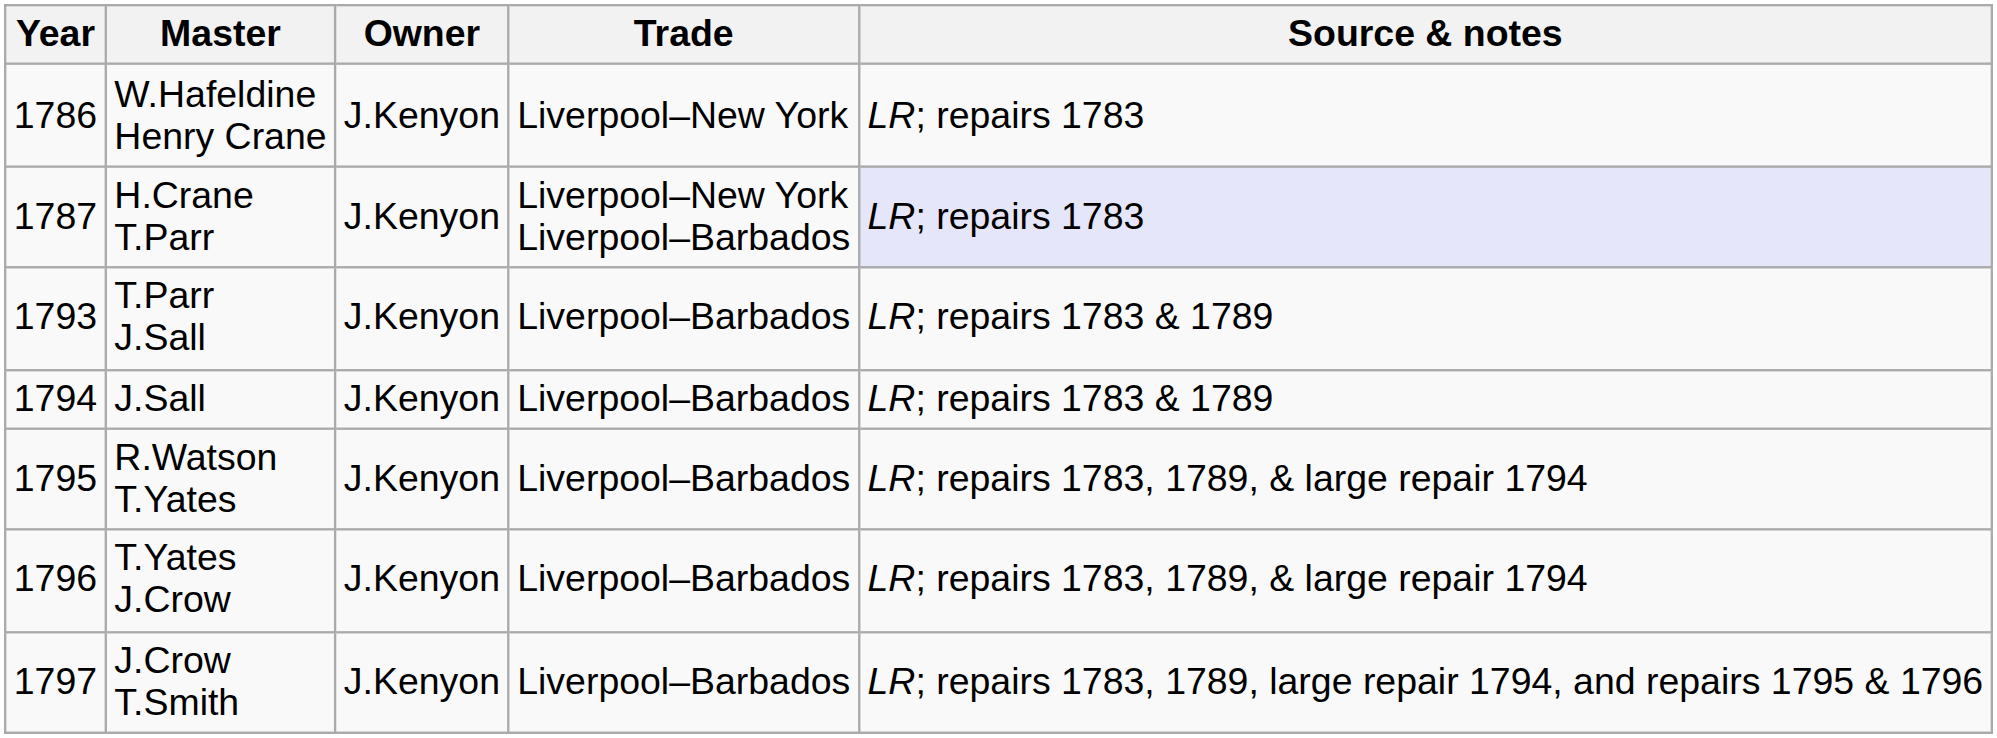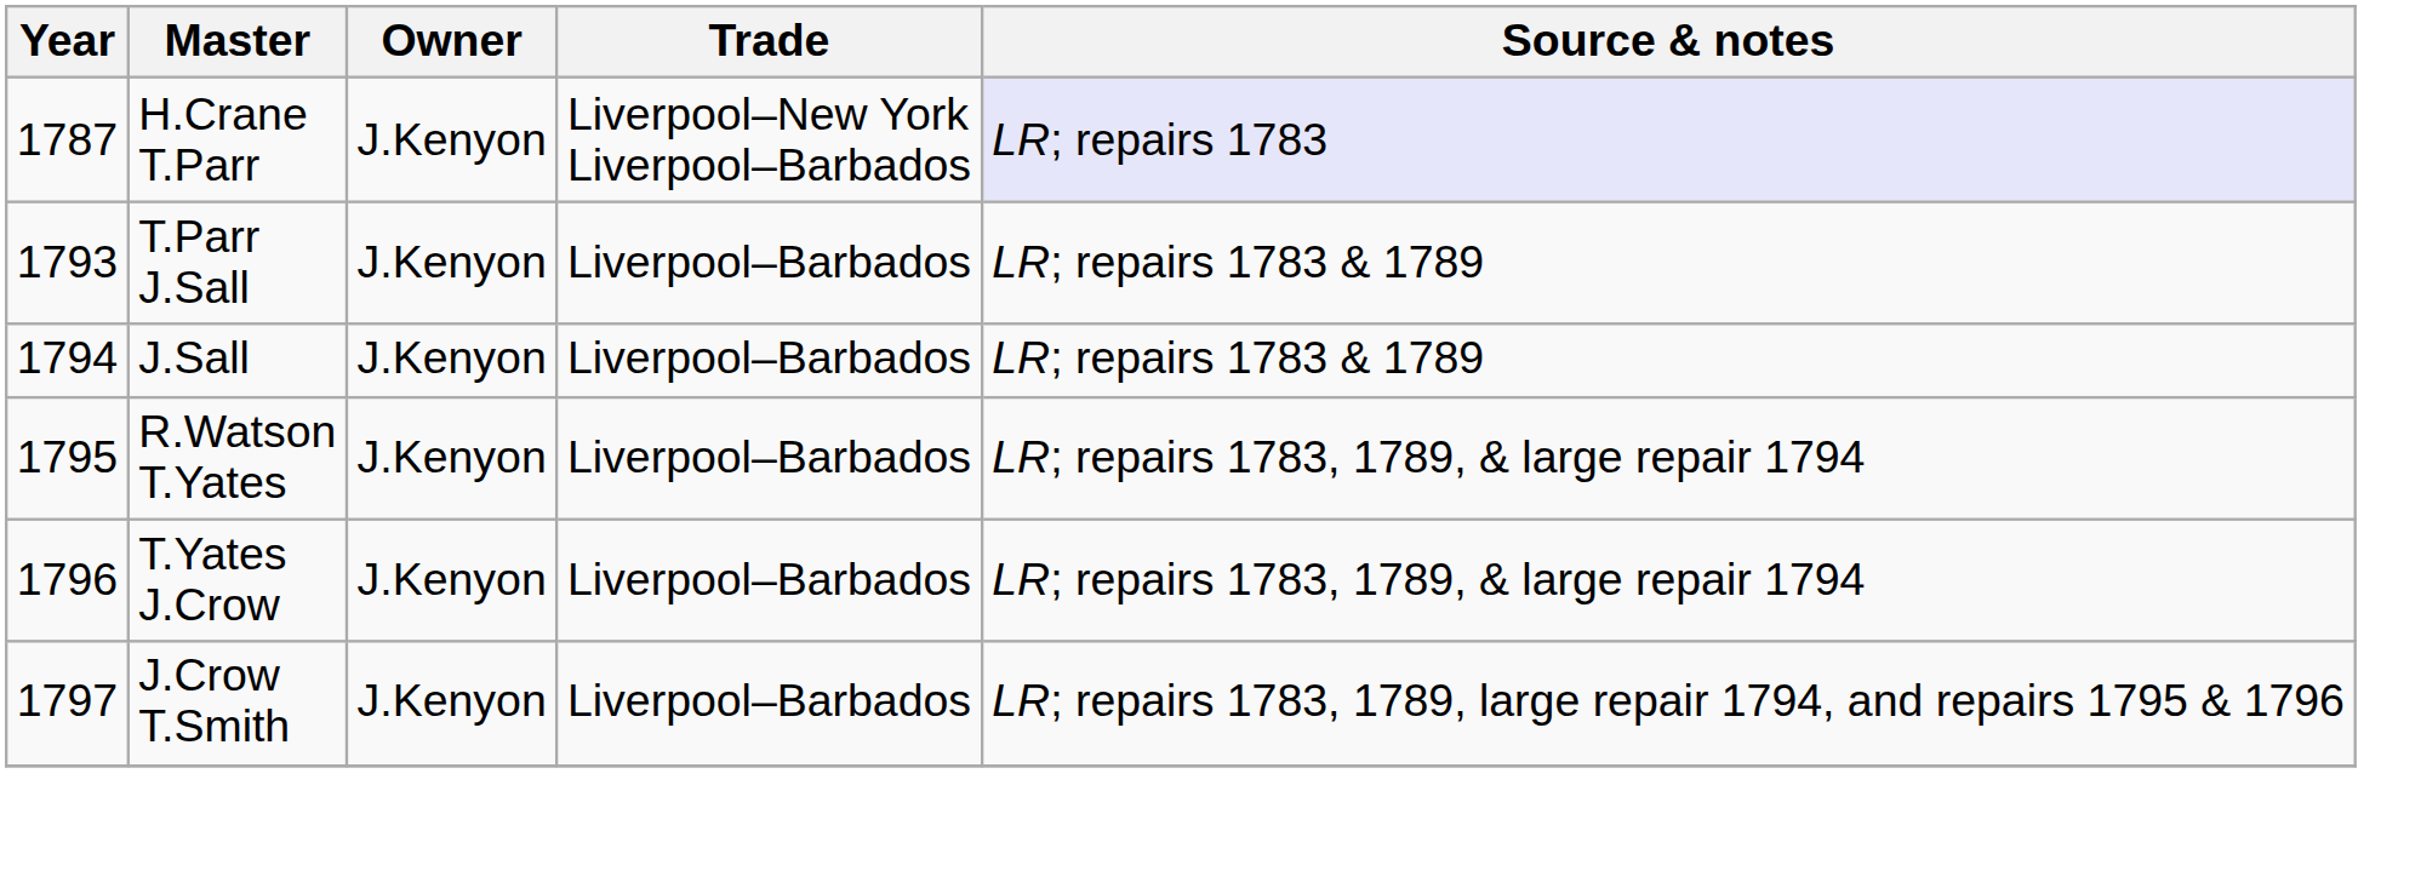 <table class=" wikitable">
 <tr>
 <th>Year</th>
 <th>Master</th>
 <th>Owner</th>
 <th>Trade</th>
 <th>Source & notes</th>
-</tr>
-<tr>
-<td>1786</td>
-<td>W.Hafeldine<br>Henry Crane</td>
-<td>J.Kenyon</td>
-<td>Liverpool–New York</td>
-<td><em>LR</em>; repairs 1783</td>
 </tr>
 <tr>
 <td>1787</td>
 <td>H.Crane<br>T.Parr</td>
 <td>J.Kenyon</td>
 <td>Liverpool–New York<br>Liverpool–Barbados</td>
 <td style="background: lavender;"><em>LR</em>; repairs 1783</td>
 </tr>
 <tr>
 <td>1793</td>
 <td>T.Parr<br>J.Sall</td>
 <td>J.Kenyon</td>
 <td>Liverpool–Barbados</td>
 <td><em>LR</em>; repairs 1783 & 1789</td>
 </tr>
 <tr>
 <td>1794</td>
 <td>J.Sall</td>
 <td>J.Kenyon</td>
 <td>Liverpool–Barbados</td>
 <td><em>LR</em>; repairs 1783 & 1789</td>
 </tr>
 <tr>
 <td>1795</td>
 <td>R.Watson<br>T.Yates</td>
 <td>J.Kenyon</td>
 <td>Liverpool–Barbados</td>
 <td><em>LR</em>; repairs 1783, 1789, & large repair 1794</td>
 </tr>
 <tr>
 <td>1796</td>
 <td>T.Yates<br>J.Crow</td>
 <td>J.Kenyon</td>
 <td>Liverpool–Barbados</td>
 <td><em>LR</em>; repairs 1783, 1789, & large repair 1794</td>
 </tr>
 <tr>
 <td>1797</td>
 <td>J.Crow<br>T.Smith</td>
 <td>J.Kenyon</td>
 <td>Liverpool–Barbados</td>
 <td><em>LR</em>; repairs 1783, 1789, large repair 1794, and repairs 1795 & 1796</td>
 </tr>
 <tr>
 </tr>
 </table>
